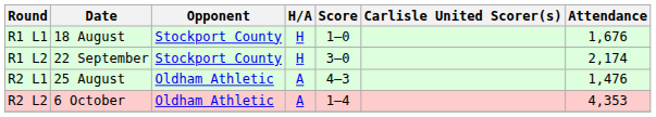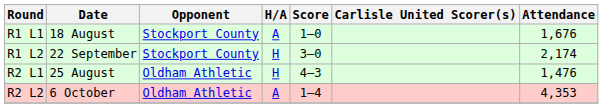 <table class="wikitable" style="text-align:center">
 <tr>
 <th>Round</th>
 <th>Date</th>
 <th>Opponent</th>
 <th>H/A</th>
 <th>Score</th>
 <th>Carlisle United Scorer(s)</th>
 <th>Attendance</th>
 </tr>
 <tr bgcolor=#ddffdd>
 <td>R1 L1</td>
 <td align=left>18 August</td>
 <td align=left><a href='#'>Stockport County</a></td>
-<td><a href='#'>H</a></td>
+<td><a href='#'>A</a></td>
 <td>1–0</td>
 <td align=left></td>
 <td>1,676</td>
 </tr>
 <tr bgcolor=#ddffdd>
 <td>R1 L2</td>
 <td align=left>22 September</td>
 <td align=left><a href='#'>Stockport County</a></td>
 <td><a href='#'>H</a></td>
 <td>3–0</td>
 <td align=left></td>
 <td>2,174</td>
 </tr>
 <tr bgcolor=#ddffdd>
 <td>R2 L1</td>
 <td align=left>25 August</td>
 <td align=left><a href='#'>Oldham Athletic</a></td>
-<td><a href='#'>A</a></td>
+<td><a href='#'>H</a></td>
 <td>4–3</td>
 <td align=left></td>
 <td>1,476</td>
 </tr>
 <tr bgcolor=#FFCCCC>
 <td>R2 L2</td>
 <td align=left>6 October</td>
 <td align=left><a href='#'>Oldham Athletic</a></td>
 <td><a href='#'>A</a></td>
 <td>1–4</td>
 <td align=left></td>
 <td>4,353</td>
 </tr>
 <tr>
 </tr>
 </table>
